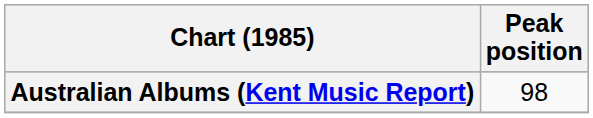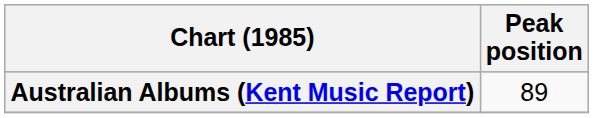 <table class="wikitable sortable plainrowheaders">
 <tr>
 <th>Chart (1985)</th>
 <th>Peak<br>position</th>
 </tr>
 <tr>
 <th scope="row">Australian Albums (<a href='#'>Kent Music Report</a>)</th>
-<td align="center">98</td>
+<td align="center">89</td>
 </tr>
 <tr>
 </tr>
 </table>
